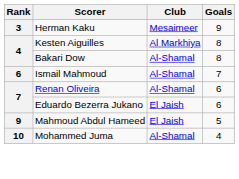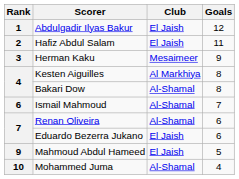 <table class="wikitable" style="text-align:center">
 <tr>
 <th>Rank</th>
 <th>Scorer</th>
 <th>Club</th>
 <th>Goals</th>
+</tr>
+<tr>
+<th rowspan="1">1</th>
+<td align="left"> <a href='#'>Abdulgadir Ilyas Bakur</a></td>
+<td align="left"><a href='#'>El Jaish</a></td>
+<td>12</td>
+</tr>
+<tr>
+<th rowspan="1">2</th>
+<td align="left"> Hafiz Abdul Salam</td>
+<td align="left"><a href='#'>El Jaish</a></td>
+<td>11</td>
 </tr>
 <tr>
 <th rowspan="1">3</th>
 <td align="left"> Herman Kaku</td>
 <td align="left"><a href='#'>Mesaimeer</a></td>
 <td>9</td>
 </tr>
 <tr>
 <th rowspan="2">4</th>
 <td align="left"> Kesten Aiguilles</td>
 <td align="left"><a href='#'>Al Markhiya</a></td>
 <td>8</td>
 </tr>
 <tr>
 <td align="left">Bakari Dow</td>
 <td align="left"><a href='#'>Al-Shamal</a></td>
 <td>8</td>
 </tr>
 <tr>
 <th rowspan="1">6</th>
 <td align="left"> Ismail Mahmoud</td>
 <td align="left"><a href='#'>Al-Shamal</a></td>
 <td>7</td>
 </tr>
 <tr>
 <th rowspan="2">7</th>
 <td align="left"> <a href='#'>Renan Oliveira</a></td>
 <td align="left"><a href='#'>Al-Shamal</a></td>
 <td>6</td>
 </tr>
 <tr>
 <td align="left"> Eduardo Bezerra Jukano</td>
 <td align="left"><a href='#'>El Jaish</a></td>
 <td>6</td>
 </tr>
 <tr>
 <th rowspan="1">9</th>
 <td align="left">Mahmoud Abdul Hameed</td>
 <td align="left"><a href='#'>El Jaish</a></td>
 <td>5</td>
 </tr>
 <tr>
 <th rowspan="1">10</th>
 <td align="left"> Mohammed Juma</td>
 <td align="left"><a href='#'>Al-Shamal</a></td>
 <td>4</td>
 </tr>
 </table>
